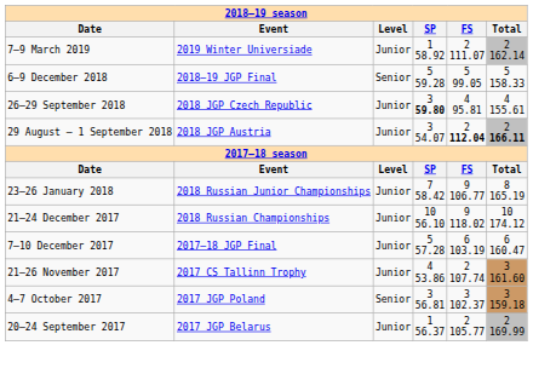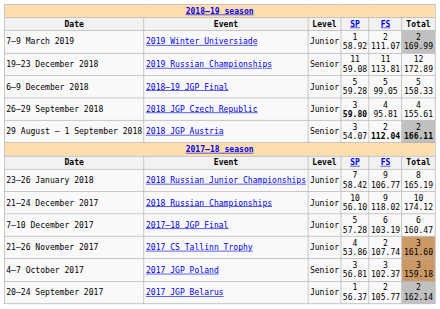 <table class="wikitable">
 <tr>
 <td style="background-color: #ffdead; " colspan=6 align=center><a href='#'><strong>2018–19 season</strong></a></td>
 </tr>
 <tr>
 <th>Date</th>
 <th>Event</th>
 <th>Level</th>
 <th><a href='#'>SP</a></th>
 <th><a href='#'>FS</a></th>
 <th>Total</th>
 </tr>
 <tr>
 <td>7–9 March 2019</td>
 <td><a href='#'>2019 Winter Universiade</a></td>
 <td>Junior</td>
 <td align=center>1 <br> 58.92</td>
 <td align=center>2 <br> 111.07</td>
-<td align=center bgcolor=silver>2 <br> 162.14</td>
+<td align=center bgcolor=silver>2 <br> 169.99</td>
+</tr>
+<tr>
+<td>19–23 December 2018</td>
+<td><a href='#'>2019 Russian Championships</a></td>
+<td>Senior</td>
+<td align=center>11 <br> 59.08</td>
+<td align=center>11 <br> 113.81</td>
+<td align=center>12 <br> 172.89</td>
 </tr>
 <tr>
 <td>6–9 December 2018</td>
 <td><a href='#'>2018–19 JGP Final</a></td>
-<td>Senior</td>
+<td>Junior</td>
 <td align=center>5 <br> 59.28</td>
 <td align=center>5 <br> 99.05</td>
 <td align=center>5 <br> 158.33</td>
 </tr>
 <tr>
 <td>26–29 September 2018</td>
 <td><a href='#'>2018 JGP Czech Republic</a></td>
 <td>Junior</td>
 <td align=center>3 <br> <strong>59.80</strong></td>
 <td align=center>4 <br> 95.81</td>
 <td align=center>4 <br> 155.61</td>
 </tr>
 <tr>
 <td>29 August – 1 September 2018</td>
 <td><a href='#'>2018 JGP Austria</a></td>
-<td>Junior</td>
+<td>Senior</td>
 <td align=center>3 <br> 54.07</td>
 <td align=center>2 <br> <strong>112.04</strong></td>
 <td align=center bgcolor=silver>2 <br> <strong>166.11</strong></td>
 </tr>
 <tr>
 <td style="background-color: #ffdead; " colspan=6 align=center><a href='#'><strong>2017–18 season</strong></a></td>
 </tr>
 <tr>
 <th>Date</th>
 <th>Event</th>
 <th>Level</th>
 <th><a href='#'>SP</a></th>
 <th><a href='#'>FS</a></th>
 <th>Total</th>
 </tr>
 <tr>
 <td>23–26 January 2018</td>
 <td><a href='#'>2018 Russian Junior Championships</a></td>
 <td>Junior</td>
 <td align=center>7 <br> 58.42</td>
 <td align=center>9 <br> 106.77</td>
 <td align=center>8 <br> 165.19</td>
 </tr>
 <tr>
 <td>21–24 December 2017</td>
 <td><a href='#'>2018 Russian Championships</a></td>
 <td>Junior</td>
 <td align=center>10 <br> 56.10</td>
 <td align=center>9 <br> 118.02</td>
 <td align=center>10 <br> 174.12</td>
 </tr>
 <tr>
 <td>7–10 December 2017</td>
 <td><a href='#'>2017–18 JGP Final</a></td>
 <td>Junior</td>
 <td align=center>5 <br> 57.28</td>
 <td align=center>6 <br> 103.19</td>
 <td align=center>6 <br> 160.47</td>
 </tr>
 <tr>
 <td>21–26 November 2017</td>
 <td><a href='#'>2017 CS Tallinn Trophy</a></td>
 <td>Junior</td>
 <td align=center>4 <br> 53.86</td>
 <td align=center>2 <br> 107.74</td>
 <td align=center bgcolor=cc9966>3 <br> 161.60</td>
 </tr>
 <tr>
 <td>4–7 October 2017</td>
 <td><a href='#'>2017 JGP Poland</a></td>
 <td>Senior</td>
 <td align=center>3 <br> 56.81</td>
 <td align=center>3 <br> 102.37</td>
 <td align=center bgcolor=cc9966>3 <br> 159.18</td>
 </tr>
 <tr>
 <td>20–24 September 2017</td>
 <td><a href='#'>2017 JGP Belarus</a></td>
 <td>Junior</td>
 <td align=center>1 <br> 56.37</td>
 <td align=center>2 <br> 105.77</td>
-<td align=center bgcolor=silver>2 <br> 169.99</td>
+<td align=center bgcolor=silver>2 <br> 162.14</td>
 </tr>
 </table>
